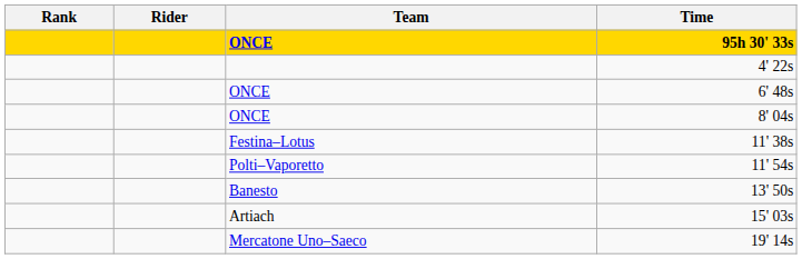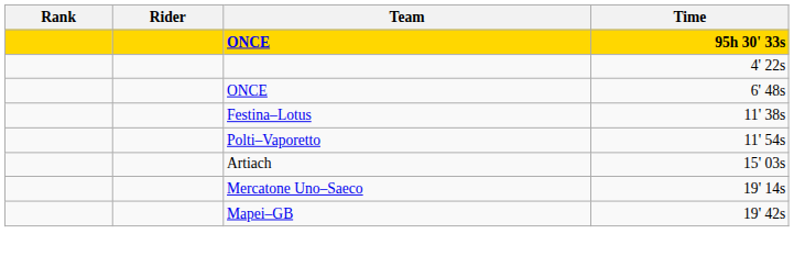 <table class=wikitable style="font-size:90%" width="60%">
 <tr>
 <th>Rank</th>
 <th>Rider</th>
 <th>Team</th>
 <th>Time</th>
 </tr>
 <tr bgcolor=gold>
 <td></td>
 <td><strong></strong></td>
 <td><strong><a href='#'>ONCE</a></strong></td>
 <td align="right"><strong>95h 30' 33s</strong></td>
 </tr>
 <tr>
 <td></td>
 <td></td>
 <td></td>
 <td align="right">4' 22s</td>
 </tr>
 <tr>
 <td></td>
 <td></td>
 <td><a href='#'>ONCE</a></td>
 <td align="right">6' 48s</td>
 </tr>
 <tr>
 <td></td>
 <td></td>
-<td><a href='#'>ONCE</a></td>
-<td align="right">8' 04s</td>
-</tr>
-<tr>
-<td></td>
-<td></td>
 <td><a href='#'>Festina–Lotus</a></td>
 <td align="right">11' 38s</td>
 </tr>
 <tr>
 <td></td>
 <td></td>
 <td><a href='#'>Polti–Vaporetto</a></td>
 <td align="right">11' 54s</td>
-</tr>
-<tr>
-<td></td>
-<td></td>
-<td><a href='#'>Banesto</a></td>
-<td align="right">13' 50s</td>
 </tr>
 <tr>
 <td></td>
 <td></td>
 <td>Artiach</td>
 <td align="right">15' 03s</td>
 </tr>
 <tr>
 <td></td>
 <td></td>
 <td><a href='#'>Mercatone Uno–Saeco</a></td>
 <td align="right">19' 14s</td>
 </tr>
+<tr>
+<td></td>
+<td></td>
+<td><a href='#'>Mapei–GB</a></td>
+<td align="right">19' 42s</td>
+</tr>
 </table>
